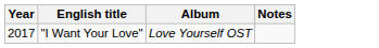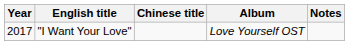 <table class="wikitable">
 <tr>
 <th>Year</th>
 <th>English title</th>
+<th>Chinese title</th>
 <th>Album</th>
 <th>Notes</th>
 </tr>
 <tr>
 <td>2017</td>
 <td>"I Want Your Love"</td>
+<td></td>
 <td><em>Love Yourself OST</em></td>
 <td></td>
 </tr>
 </table>
